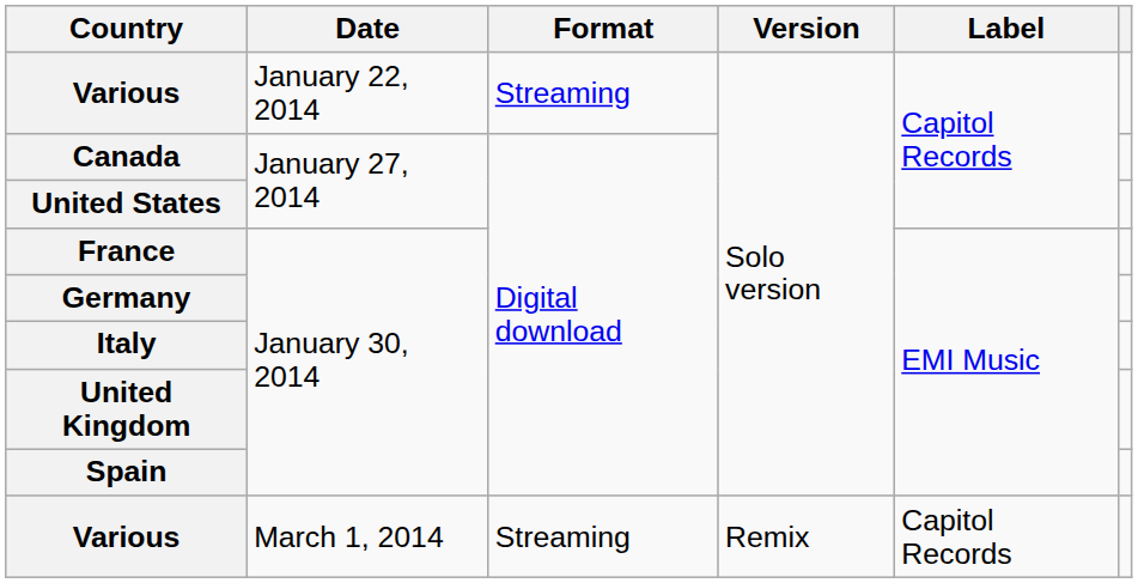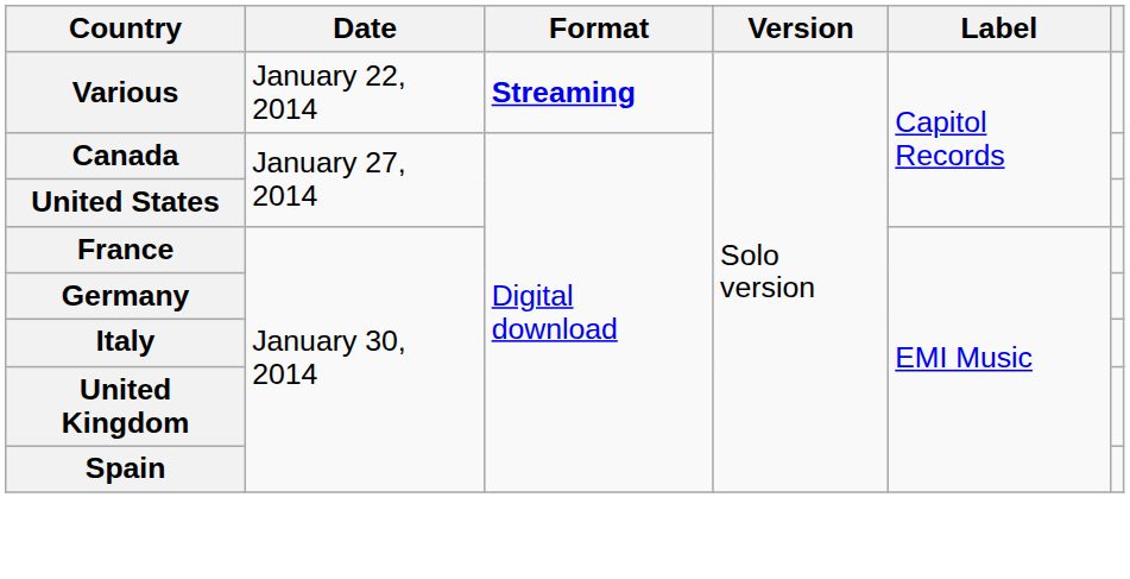 <table class="wikitable plainrowheaders">
 <tr>
 <th scope="col">Country</th>
 <th scope="col">Date</th>
 <th scope="col">Format</th>
 <th scope="col">Version</th>
 <th scope="col">Label</th>
 <th scope="col"></th>
 </tr>
 <tr>
 <th scope="row">Various</th>
 <td>January 22, 2014</td>
-<td><a href='#'>Streaming</a></td>
+<td><strong><a href='#'>Streaming</a></strong></td>
 <td rowspan="8">Solo version</td>
 <td rowspan="3"><a href='#'>Capitol Records</a></td>
 <td style="text-align:center;"></td>
 </tr>
 <tr>
 <th scope="row">Canada</th>
 <td rowspan="2">January 27, 2014</td>
 <td rowspan="7"><a href='#'>Digital download</a></td>
 <td style="text-align:center;"></td>
 </tr>
 <tr>
 <th scope="row">United States</th>
 <td style="text-align:center;"></td>
 </tr>
 <tr>
 <th scope="row">France</th>
 <td rowspan="5">January 30, 2014</td>
 <td rowspan="5"><a href='#'>EMI Music</a></td>
 <td style="text-align:center;"></td>
 </tr>
 <tr>
 <th scope="row">Germany</th>
 <td style="text-align:center;"></td>
 </tr>
 <tr>
 <th scope="row">Italy</th>
 <td style="text-align:center;"></td>
 </tr>
 <tr>
 <th scope="row">United Kingdom</th>
 <td style="text-align:center;"></td>
 </tr>
 <tr>
 <th scope="row">Spain</th>
 <td style="text-align:center;"></td>
 </tr>
-<tr>
-<th scope="row">Various</th>
-<td>March 1, 2014</td>
-<td>Streaming</td>
-<td>Remix</td>
-<td>Capitol Records</td>
-<td style="text-align:center;"></td>
-</tr>
 </table>
